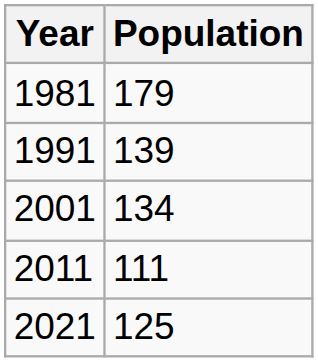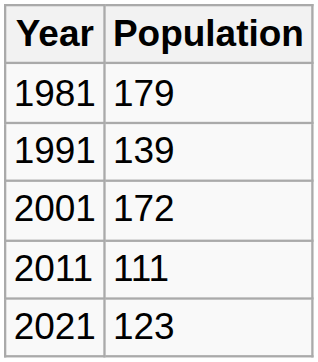 <table class=wikitable>
 <tr>
 <th>Year</th>
 <th>Population</th>
 </tr>
 <tr>
 <td>1981</td>
 <td>179</td>
 </tr>
 <tr>
 <td>1991</td>
 <td>139</td>
 </tr>
 <tr>
 <td>2001</td>
-<td>134</td>
+<td>172</td>
 </tr>
 <tr>
 <td>2011</td>
 <td>111</td>
 </tr>
 <tr>
 <td>2021</td>
-<td>125</td>
+<td>123</td>
 </tr>
 </table>
